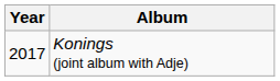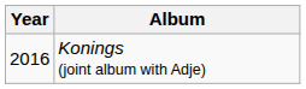 <table class="wikitable">
 <tr>
 <th align="center" width="10">Year</th>
 <th align="center" width="210">Album</th>
 </tr>
 <tr>
-<td style="text-align:center;">2017</td>
+<td style="text-align:center;">2016</td>
 <td><em>Konings</em><br><small>(joint album with Adje)</small></td>
 </tr>
 </table>
